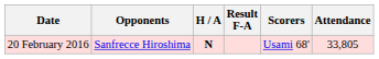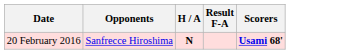 <table class="wikitable" style="text-align:center">
 <tr>
 <th>Date</th>
 <th>Opponents</th>
 <th>H / A</th>
 <th>Result<br>F-A</th>
 <th>Scorers</th>
-<th>Attendance</th>
 </tr>
 <tr bgcolor="#ffdddd">
 <td>20 February 2016</td>
 <td><a href='#'>Sanfrecce Hiroshima</a></td>
 <td><strong>N</strong></td>
 <td></td>
-<td><a href='#'>Usami</a> 68'</td>
-<td>33,805</td>
+<td><strong><a href='#'>Usami</a> 68'</strong></td>
 </tr>
 </table>
